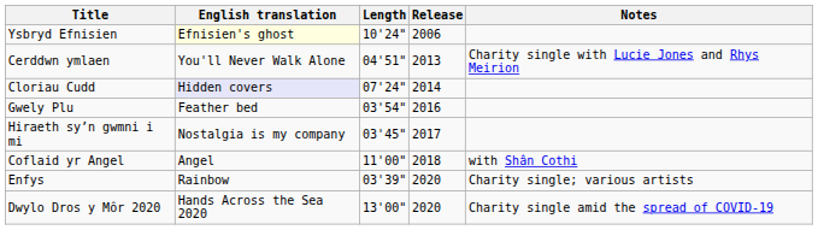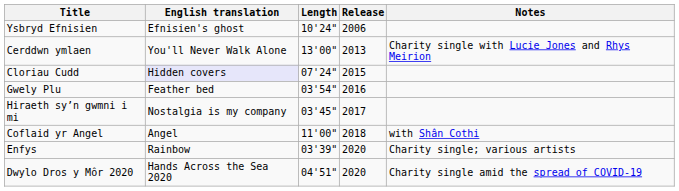 <table class="wikitable">
 <tr>
 <th>Title</th>
 <th>English translation</th>
 <th>Length</th>
 <th>Release</th>
 <th>Notes</th>
 </tr>
 <tr>
 <td>Ysbryd Efnisien</td>
-<td style="background: lightyellow;">Efnisien's ghost</td>
+<td>Efnisien's ghost</td>
 <td>10'24"</td>
 <td>2006</td>
 <td></td>
 </tr>
 <tr>
 <td>Cerddwn ymlaen</td>
 <td>You'll Never Walk Alone</td>
-<td>04'51"</td>
+<td>13'00"</td>
 <td>2013</td>
 <td>Charity single with <a href='#'>Lucie Jones</a> and <a href='#'>Rhys Meirion</a></td>
 </tr>
 <tr>
 <td>Cloriau Cudd</td>
 <td style="background: lavender;">Hidden covers</td>
 <td>07'24"</td>
-<td>2014</td>
+<td>2015</td>
 <td></td>
 </tr>
 <tr>
 <td>Gwely Plu</td>
 <td>Feather bed</td>
 <td>03'54"</td>
 <td>2016</td>
 <td></td>
 </tr>
 <tr>
 <td>Hiraeth sy’n gwmni i mi</td>
 <td>Nostalgia is my company</td>
 <td>03'45"</td>
 <td>2017</td>
 <td></td>
 </tr>
 <tr>
 <td>Coflaid yr Angel</td>
 <td>Angel</td>
 <td>11'00"</td>
 <td>2018</td>
 <td>with <a href='#'>Shân Cothi</a></td>
 </tr>
 <tr>
 <td>Enfys</td>
 <td>Rainbow</td>
 <td>03'39"</td>
 <td>2020</td>
 <td>Charity single; various artists</td>
 </tr>
 <tr>
 <td>Dwylo Dros y Môr 2020</td>
 <td>Hands Across the Sea 2020</td>
-<td>13'00"</td>
+<td>04'51"</td>
 <td>2020</td>
 <td>Charity single amid the <a href='#'>spread of COVID-19</a></td>
 </tr>
 </table>
